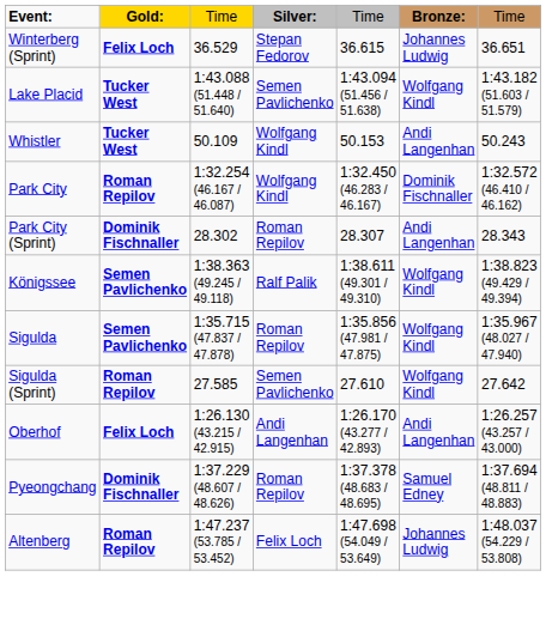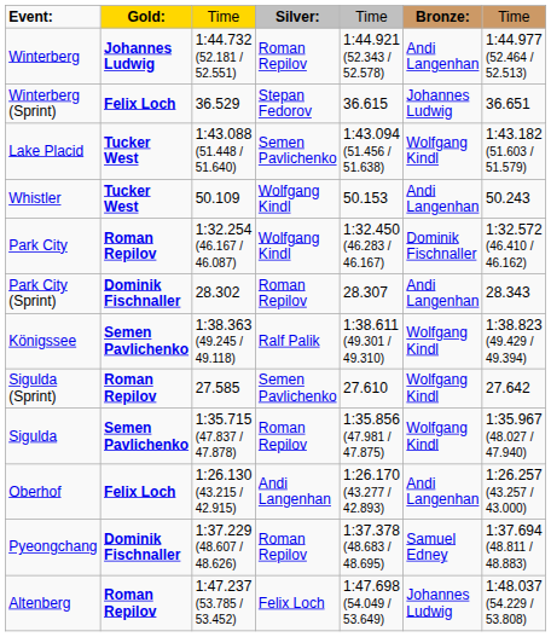 <table class="wikitable" style="width:85%;">
 <tr>
 <td><strong>Event:</strong></td>
 <td !  style="text-align:center; background:gold;"><strong>Gold:</strong></td>
 <td !  style="text-align:center; background:gold;">Time</td>
 <td !  style="text-align:center; background:silver;"><strong>Silver:</strong></td>
 <td !  style="text-align:center; background:silver;">Time</td>
 <td !  style="text-align:center; background:#c96;"><strong>Bronze:</strong></td>
 <td !  style="text-align:center; background:#c96;">Time</td>
+</tr>
+<tr>
+<td><a href='#'>Winterberg</a></td>
+<td><strong> <a href='#'>Johannes Ludwig</a></strong></td>
+<td>1:44.732<br><small>(52.181 / 52.551)</small></td>
+<td> <a href='#'>Roman Repilov</a></td>
+<td>1:44.921<br><small>(52.343 / 52.578)</small></td>
+<td> <a href='#'>Andi Langenhan</a></td>
+<td>1:44.977<br><small>(52.464 / 52.513)</small></td>
 </tr>
 <tr>
 <td><a href='#'>Winterberg</a><br>(Sprint)</td>
 <td><strong> <a href='#'>Felix Loch</a></strong></td>
 <td>36.529</td>
 <td> <a href='#'>Stepan Fedorov</a></td>
 <td>36.615</td>
 <td> <a href='#'>Johannes Ludwig</a></td>
 <td>36.651</td>
 </tr>
 <tr>
 <td><a href='#'>Lake Placid</a></td>
 <td><strong> <a href='#'>Tucker West</a></strong></td>
 <td>1:43.088<br><small>(51.448 / 51.640)</small></td>
 <td> <a href='#'>Semen Pavlichenko</a></td>
 <td>1:43.094<br><small>(51.456 / 51.638)</small></td>
 <td> <a href='#'>Wolfgang Kindl</a></td>
 <td>1:43.182<br><small>(51.603 / 51.579)</small></td>
 </tr>
 <tr>
 <td><a href='#'>Whistler</a></td>
 <td><strong> <a href='#'>Tucker West</a></strong></td>
 <td>50.109</td>
 <td> <a href='#'>Wolfgang Kindl</a></td>
 <td>50.153</td>
 <td> <a href='#'>Andi Langenhan</a></td>
 <td>50.243</td>
 </tr>
 <tr>
 <td><a href='#'>Park City</a></td>
 <td><strong> <a href='#'>Roman Repilov</a></strong></td>
 <td>1:32.254<br><small>(46.167 / 46.087)</small></td>
 <td> <a href='#'>Wolfgang Kindl</a></td>
 <td>1:32.450<br><small>(46.283 / 46.167)</small></td>
 <td> <a href='#'>Dominik Fischnaller</a></td>
 <td>1:32.572<br><small>(46.410 / 46.162)</small></td>
 </tr>
 <tr>
 <td><a href='#'>Park City</a><br>(Sprint)</td>
 <td><strong> <a href='#'>Dominik Fischnaller</a></strong></td>
 <td>28.302</td>
 <td> <a href='#'>Roman Repilov</a></td>
 <td>28.307</td>
 <td> <a href='#'>Andi Langenhan</a></td>
 <td>28.343</td>
 </tr>
 <tr>
 <td><a href='#'>Königssee</a></td>
 <td><strong> <a href='#'>Semen Pavlichenko</a></strong></td>
 <td>1:38.363<br><small>(49.245 / 49.118)</small></td>
 <td> <a href='#'>Ralf Palik</a></td>
 <td>1:38.611<br><small>(49.301 / 49.310)</small></td>
 <td> <a href='#'>Wolfgang Kindl</a></td>
 <td>1:38.823<br><small>(49.429 / 49.394)</small></td>
 </tr>
 <tr>
+<td><a href='#'>Sigulda</a><br>(Sprint)</td>
+<td><strong> <a href='#'>Roman Repilov</a></strong></td>
+<td>27.585</td>
+<td> <a href='#'>Semen Pavlichenko</a></td>
+<td>27.610</td>
+<td> <a href='#'>Wolfgang Kindl</a></td>
+<td>27.642</td>
+</tr>
+<tr>
 <td><a href='#'>Sigulda</a></td>
 <td><strong> <a href='#'>Semen Pavlichenko</a></strong></td>
 <td>1:35.715<br><small>(47.837 / 47.878)</small></td>
 <td> <a href='#'>Roman Repilov</a></td>
 <td>1:35.856<br><small>(47.981 / 47.875)</small></td>
 <td> <a href='#'>Wolfgang Kindl</a></td>
 <td>1:35.967<br><small>(48.027 / 47.940)</small></td>
-</tr>
-<tr>
-<td><a href='#'>Sigulda</a><br>(Sprint)</td>
-<td><strong> <a href='#'>Roman Repilov</a></strong></td>
-<td>27.585</td>
-<td> <a href='#'>Semen Pavlichenko</a></td>
-<td>27.610</td>
-<td> <a href='#'>Wolfgang Kindl</a></td>
-<td>27.642</td>
 </tr>
 <tr>
 <td><a href='#'>Oberhof</a></td>
 <td><strong> <a href='#'>Felix Loch</a></strong></td>
 <td>1:26.130<br><small>(43.215 / 42.915)</small></td>
 <td> <a href='#'>Andi Langenhan</a></td>
 <td>1:26.170<br><small>(43.277 / 42.893)</small></td>
 <td> <a href='#'>Andi Langenhan</a></td>
 <td>1:26.257<br><small>(43.257 / 43.000)</small></td>
 </tr>
 <tr>
 <td><a href='#'>Pyeongchang</a></td>
 <td><strong> <a href='#'>Dominik Fischnaller</a></strong></td>
 <td>1:37.229<br><small>(48.607 / 48.626)</small></td>
 <td> <a href='#'>Roman Repilov</a></td>
 <td>1:37.378<br><small>(48.683 / 48.695)</small></td>
 <td> <a href='#'>Samuel Edney</a></td>
 <td>1:37.694<br><small>(48.811 / <br> 48.883)</small></td>
 </tr>
 <tr>
 <td><a href='#'>Altenberg</a></td>
 <td><strong> <a href='#'>Roman Repilov</a></strong></td>
 <td>1:47.237<br><small>(53.785 / 53.452)</small></td>
 <td> <a href='#'>Felix Loch</a></td>
 <td>1:47.698<br><small>(54.049 / 53.649)</small></td>
 <td> <a href='#'>Johannes Ludwig</a></td>
 <td>1:48.037<br><small>(54.229 / 53.808)</small></td>
 </tr>
 </table>
